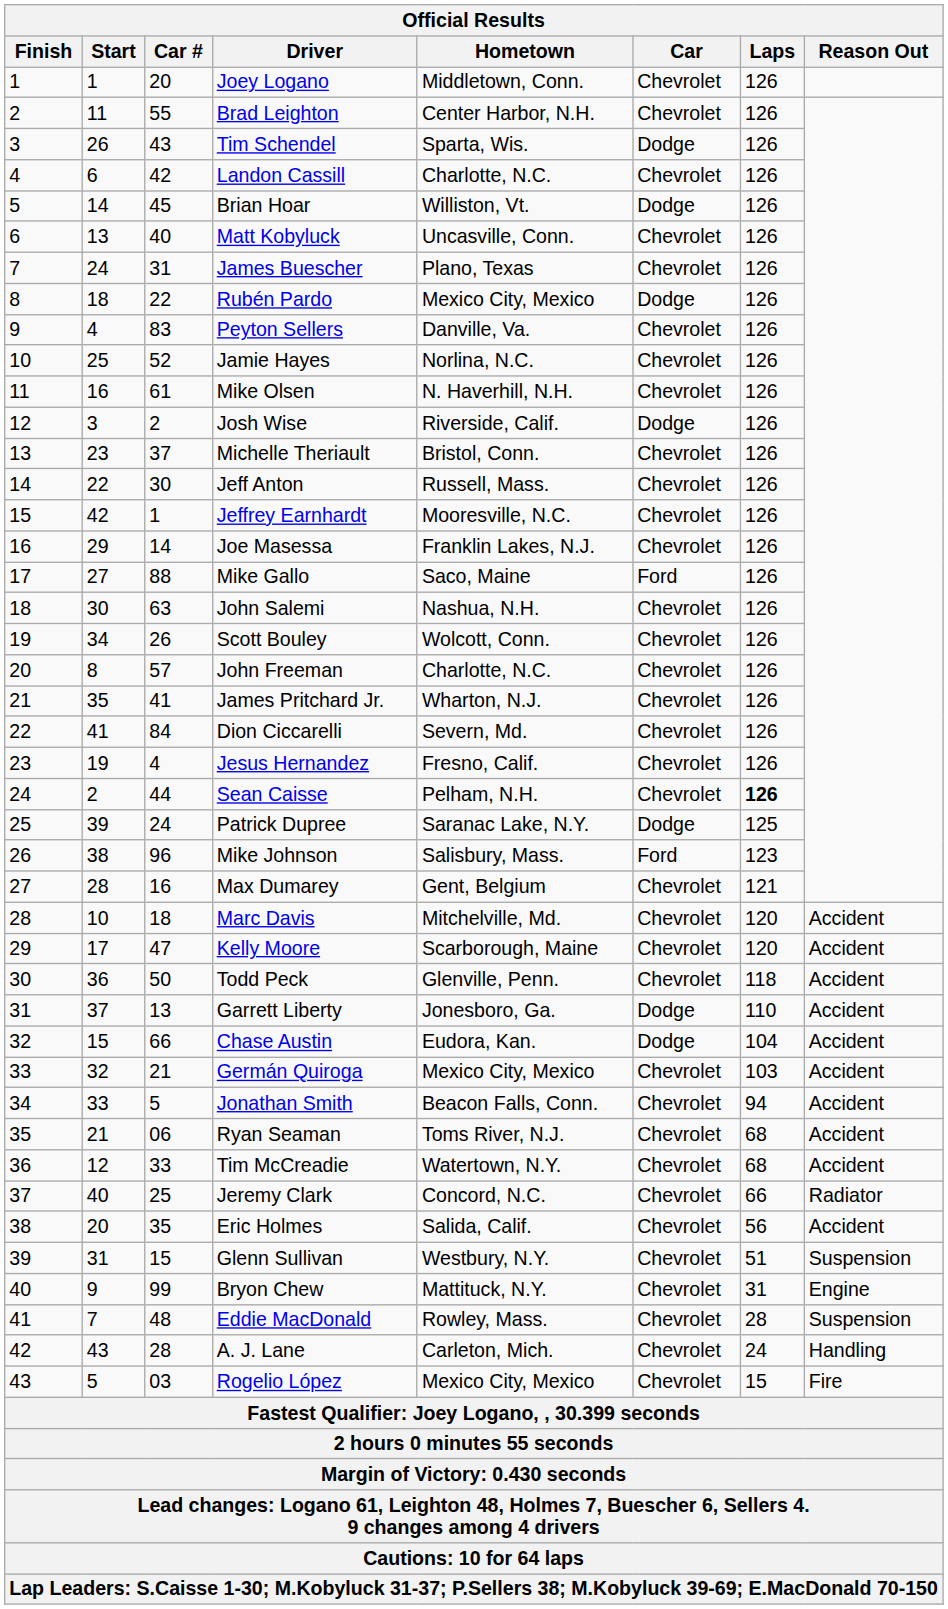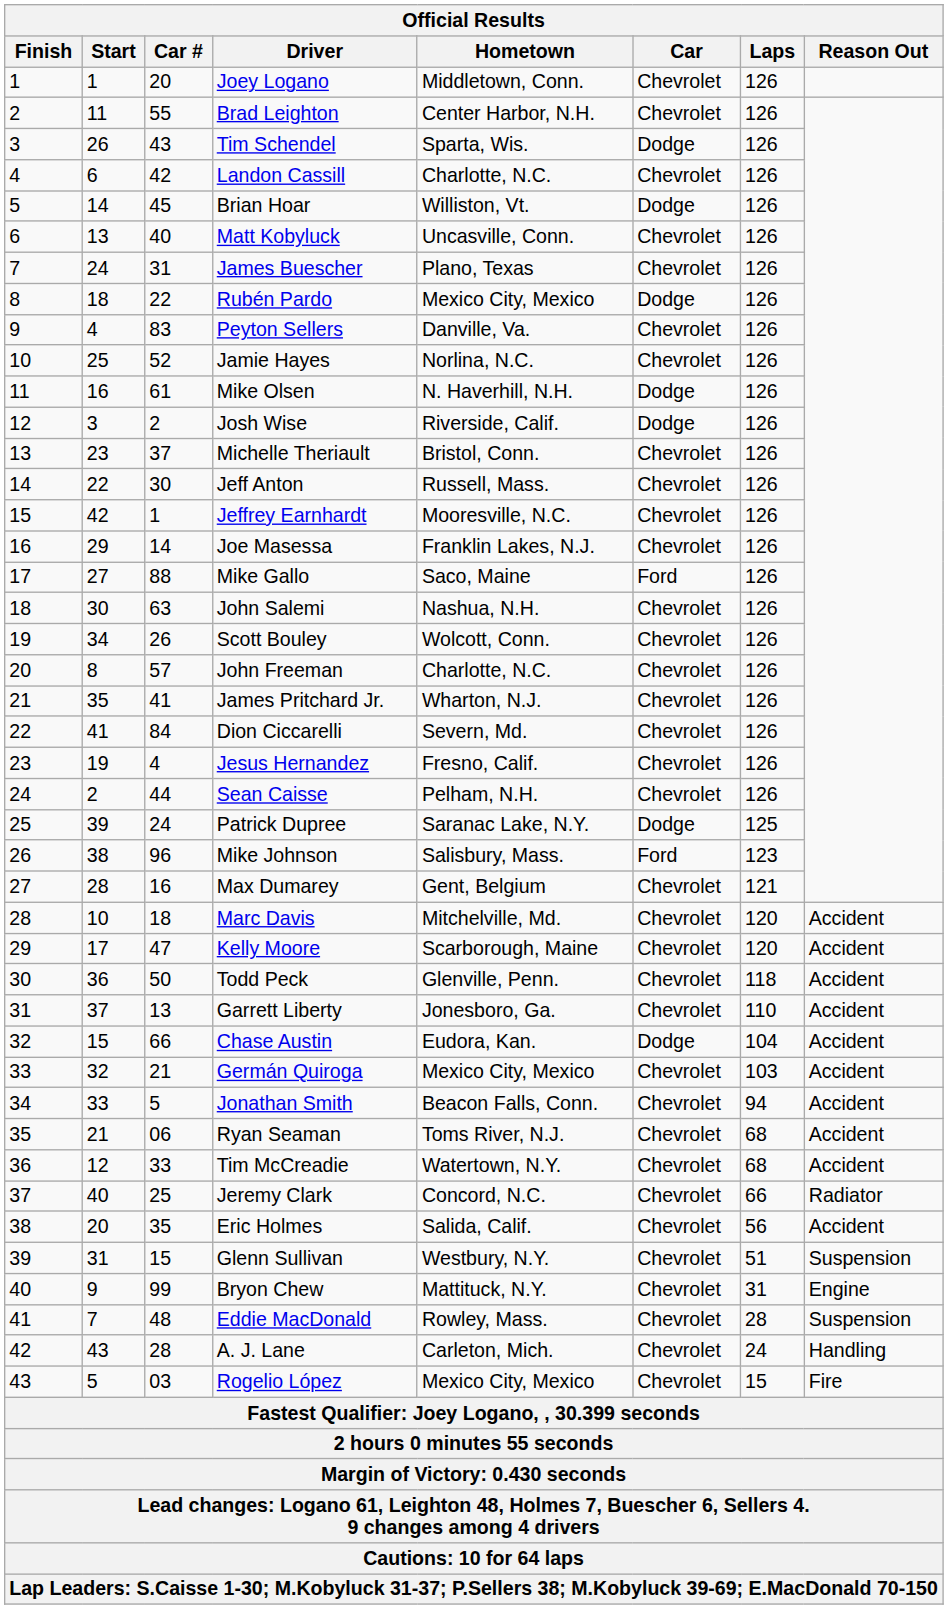 <table class="wikitable" style="font-size: 90%;">
 <tr>
 <th colspan=9>Official Results</th>
 </tr>
 <tr>
 <th>Finish</th>
 <th>Start</th>
 <th>Car #</th>
 <th>Driver</th>
 <th>Hometown</th>
 <th>Car</th>
 <th>Laps</th>
 <th>Reason Out</th>
 </tr>
 <tr>
 <td>1</td>
 <td>1</td>
 <td>20</td>
 <td><a href='#'>Joey Logano</a></td>
 <td>Middletown, Conn.</td>
 <td>Chevrolet</td>
 <td>126</td>
 <td></td>
 </tr>
 <tr>
 <td>2</td>
 <td>11</td>
 <td>55</td>
 <td><a href='#'>Brad Leighton</a></td>
 <td>Center Harbor, N.H.</td>
 <td>Chevrolet</td>
 <td>126</td>
 </tr>
 <tr>
 <td>3</td>
 <td>26</td>
 <td>43</td>
 <td><a href='#'>Tim Schendel</a></td>
 <td>Sparta, Wis.</td>
 <td>Dodge</td>
 <td>126</td>
 </tr>
 <tr>
 <td>4</td>
 <td>6</td>
 <td>42</td>
 <td><a href='#'>Landon Cassill</a></td>
 <td>Charlotte, N.C.</td>
 <td>Chevrolet</td>
 <td>126</td>
 </tr>
 <tr>
 <td>5</td>
 <td>14</td>
 <td>45</td>
 <td>Brian Hoar</td>
 <td>Williston, Vt.</td>
 <td>Dodge</td>
 <td>126</td>
 </tr>
 <tr>
 <td>6</td>
 <td>13</td>
 <td>40</td>
 <td><a href='#'>Matt Kobyluck</a></td>
 <td>Uncasville, Conn.</td>
 <td>Chevrolet</td>
 <td>126</td>
 </tr>
 <tr>
 <td>7</td>
 <td>24</td>
 <td>31</td>
 <td><a href='#'>James Buescher</a></td>
 <td>Plano, Texas</td>
 <td>Chevrolet</td>
 <td>126</td>
 </tr>
 <tr>
 <td>8</td>
 <td>18</td>
 <td>22</td>
 <td><a href='#'>Rubén Pardo</a></td>
 <td>Mexico City, Mexico</td>
 <td>Dodge</td>
 <td>126</td>
 </tr>
 <tr>
 <td>9</td>
 <td>4</td>
 <td>83</td>
 <td><a href='#'>Peyton Sellers</a></td>
 <td>Danville, Va.</td>
 <td>Chevrolet</td>
 <td>126</td>
 </tr>
 <tr>
 <td>10</td>
 <td>25</td>
 <td>52</td>
 <td>Jamie Hayes</td>
 <td>Norlina, N.C.</td>
 <td>Chevrolet</td>
 <td>126</td>
 </tr>
 <tr>
 <td>11</td>
 <td>16</td>
 <td>61</td>
 <td>Mike Olsen</td>
 <td>N. Haverhill, N.H.</td>
-<td>Chevrolet</td>
+<td>Dodge</td>
 <td>126</td>
 </tr>
 <tr>
 <td>12</td>
 <td>3</td>
 <td>2</td>
 <td>Josh Wise</td>
 <td>Riverside, Calif.</td>
 <td>Dodge</td>
 <td>126</td>
 </tr>
 <tr>
 <td>13</td>
 <td>23</td>
 <td>37</td>
 <td>Michelle Theriault</td>
 <td>Bristol, Conn.</td>
 <td>Chevrolet</td>
 <td>126</td>
 </tr>
 <tr>
 <td>14</td>
 <td>22</td>
 <td>30</td>
 <td>Jeff Anton</td>
 <td>Russell, Mass.</td>
 <td>Chevrolet</td>
 <td>126</td>
 </tr>
 <tr>
 <td>15</td>
 <td>42</td>
 <td>1</td>
 <td><a href='#'>Jeffrey Earnhardt</a></td>
 <td>Mooresville, N.C.</td>
 <td>Chevrolet</td>
 <td>126</td>
 </tr>
 <tr>
 <td>16</td>
 <td>29</td>
 <td>14</td>
 <td>Joe Masessa</td>
 <td>Franklin Lakes, N.J.</td>
 <td>Chevrolet</td>
 <td>126</td>
 </tr>
 <tr>
 <td>17</td>
 <td>27</td>
 <td>88</td>
 <td>Mike Gallo</td>
 <td>Saco, Maine</td>
 <td>Ford</td>
 <td>126</td>
 </tr>
 <tr>
 <td>18</td>
 <td>30</td>
 <td>63</td>
 <td>John Salemi</td>
 <td>Nashua, N.H.</td>
 <td>Chevrolet</td>
 <td>126</td>
 </tr>
 <tr>
 <td>19</td>
 <td>34</td>
 <td>26</td>
 <td>Scott Bouley</td>
 <td>Wolcott, Conn.</td>
 <td>Chevrolet</td>
 <td>126</td>
 </tr>
 <tr>
 <td>20</td>
 <td>8</td>
 <td>57</td>
 <td>John Freeman</td>
 <td>Charlotte, N.C.</td>
 <td>Chevrolet</td>
 <td>126</td>
 </tr>
 <tr>
 <td>21</td>
 <td>35</td>
 <td>41</td>
 <td>James Pritchard Jr.</td>
 <td>Wharton, N.J.</td>
 <td>Chevrolet</td>
 <td>126</td>
 </tr>
 <tr>
 <td>22</td>
 <td>41</td>
 <td>84</td>
 <td>Dion Ciccarelli</td>
 <td>Severn, Md.</td>
 <td>Chevrolet</td>
 <td>126</td>
 </tr>
 <tr>
 <td>23</td>
 <td>19</td>
 <td>4</td>
 <td><a href='#'>Jesus Hernandez</a></td>
 <td>Fresno, Calif.</td>
 <td>Chevrolet</td>
 <td>126</td>
 </tr>
 <tr>
 <td>24</td>
 <td>2</td>
 <td>44</td>
 <td><a href='#'>Sean Caisse</a></td>
 <td>Pelham, N.H.</td>
 <td>Chevrolet</td>
-<td><strong>126</strong></td>
+<td>126</td>
 </tr>
 <tr>
 <td>25</td>
 <td>39</td>
 <td>24</td>
 <td>Patrick Dupree</td>
 <td>Saranac Lake, N.Y.</td>
 <td>Dodge</td>
 <td>125</td>
 </tr>
 <tr>
 <td>26</td>
 <td>38</td>
 <td>96</td>
 <td>Mike Johnson</td>
 <td>Salisbury, Mass.</td>
 <td>Ford</td>
 <td>123</td>
 </tr>
 <tr>
 <td>27</td>
 <td>28</td>
 <td>16</td>
 <td>Max Dumarey</td>
 <td>Gent, Belgium</td>
 <td>Chevrolet</td>
 <td>121</td>
 </tr>
 <tr>
 <td>28</td>
 <td>10</td>
 <td>18</td>
 <td><a href='#'>Marc Davis</a></td>
 <td>Mitchelville, Md.</td>
 <td>Chevrolet</td>
 <td>120</td>
 <td>Accident</td>
 </tr>
 <tr>
 <td>29</td>
 <td>17</td>
 <td>47</td>
 <td><a href='#'>Kelly Moore</a></td>
 <td>Scarborough, Maine</td>
 <td>Chevrolet</td>
 <td>120</td>
 <td>Accident</td>
 </tr>
 <tr>
 <td>30</td>
 <td>36</td>
 <td>50</td>
 <td>Todd Peck</td>
 <td>Glenville, Penn.</td>
 <td>Chevrolet</td>
 <td>118</td>
 <td>Accident</td>
 </tr>
 <tr>
 <td>31</td>
 <td>37</td>
 <td>13</td>
 <td>Garrett Liberty</td>
 <td>Jonesboro, Ga.</td>
-<td>Dodge</td>
+<td>Chevrolet</td>
 <td>110</td>
 <td>Accident</td>
 </tr>
 <tr>
 <td>32</td>
 <td>15</td>
 <td>66</td>
 <td><a href='#'>Chase Austin</a></td>
 <td>Eudora, Kan.</td>
 <td>Dodge</td>
 <td>104</td>
 <td>Accident</td>
 </tr>
 <tr>
 <td>33</td>
 <td>32</td>
 <td>21</td>
 <td><a href='#'>Germán Quiroga</a></td>
 <td>Mexico City, Mexico</td>
 <td>Chevrolet</td>
 <td>103</td>
 <td>Accident</td>
 </tr>
 <tr>
 <td>34</td>
 <td>33</td>
 <td>5</td>
 <td><a href='#'>Jonathan Smith</a></td>
 <td>Beacon Falls, Conn.</td>
 <td>Chevrolet</td>
 <td>94</td>
 <td>Accident</td>
 </tr>
 <tr>
 <td>35</td>
 <td>21</td>
 <td>06</td>
 <td>Ryan Seaman</td>
 <td>Toms River, N.J.</td>
 <td>Chevrolet</td>
 <td>68</td>
 <td>Accident</td>
 </tr>
 <tr>
 <td>36</td>
 <td>12</td>
 <td>33</td>
 <td>Tim McCreadie</td>
 <td>Watertown, N.Y.</td>
 <td>Chevrolet</td>
 <td>68</td>
 <td>Accident</td>
 </tr>
 <tr>
 <td>37</td>
 <td>40</td>
 <td>25</td>
 <td>Jeremy Clark</td>
 <td>Concord, N.C.</td>
 <td>Chevrolet</td>
 <td>66</td>
 <td>Radiator</td>
 </tr>
 <tr>
 <td>38</td>
 <td>20</td>
 <td>35</td>
 <td>Eric Holmes</td>
 <td>Salida, Calif.</td>
 <td>Chevrolet</td>
 <td>56</td>
 <td>Accident</td>
 </tr>
 <tr>
 <td>39</td>
 <td>31</td>
 <td>15</td>
 <td>Glenn Sullivan</td>
 <td>Westbury, N.Y.</td>
 <td>Chevrolet</td>
 <td>51</td>
 <td>Suspension</td>
 </tr>
 <tr>
 <td>40</td>
 <td>9</td>
 <td>99</td>
 <td>Bryon Chew</td>
 <td>Mattituck, N.Y.</td>
 <td>Chevrolet</td>
 <td>31</td>
 <td>Engine</td>
 </tr>
 <tr>
 <td>41</td>
 <td>7</td>
 <td>48</td>
 <td><a href='#'>Eddie MacDonald</a></td>
 <td>Rowley, Mass.</td>
 <td>Chevrolet</td>
 <td>28</td>
 <td>Suspension</td>
 </tr>
 <tr>
 <td>42</td>
 <td>43</td>
 <td>28</td>
 <td>A. J. Lane</td>
 <td>Carleton, Mich.</td>
 <td>Chevrolet</td>
 <td>24</td>
 <td>Handling</td>
 </tr>
 <tr>
 <td>43</td>
 <td>5</td>
 <td>03</td>
 <td><a href='#'>Rogelio López</a></td>
 <td>Mexico City, Mexico</td>
 <td>Chevrolet</td>
 <td>15</td>
 <td>Fire</td>
 </tr>
 <tr>
 <th colspan=9>Fastest Qualifier: Joey Logano, , 30.399 seconds</th>
 </tr>
 <tr>
 <th colspan=9>2 hours 0 minutes 55 seconds</th>
 </tr>
 <tr>
 <th colspan=9>Margin of Victory: 0.430 seconds</th>
 </tr>
 <tr>
 <th colspan=9>Lead changes: Logano 61, Leighton 48, Holmes 7, Buescher 6, Sellers 4.<br>9 changes among 4 drivers</th>
 </tr>
 <tr>
 <th colspan=9>Cautions: 10 for 64 laps</th>
 </tr>
 <tr>
 <th colspan=9>Lap Leaders: S.Caisse 1-30; M.Kobyluck 31-37; P.Sellers 38; M.Kobyluck 39-69; E.MacDonald 70-150</th>
 </tr>
 </table>
